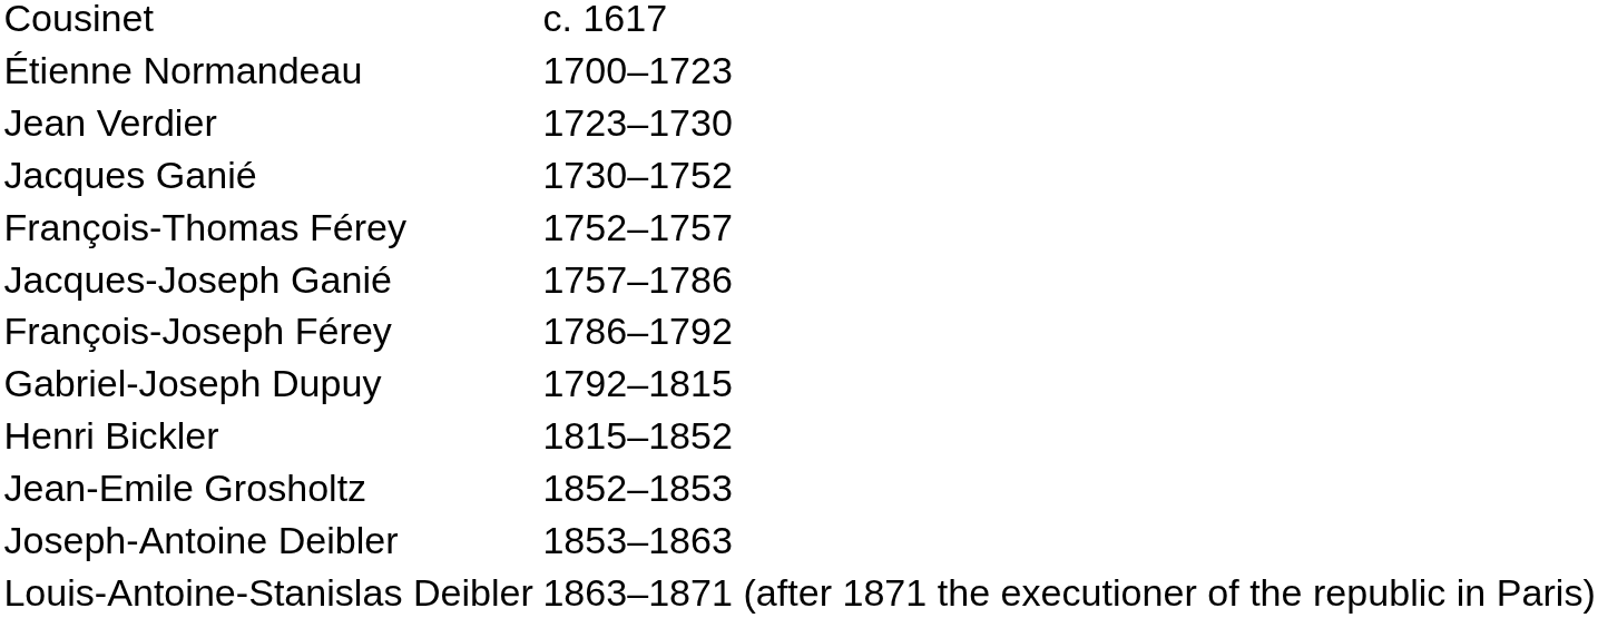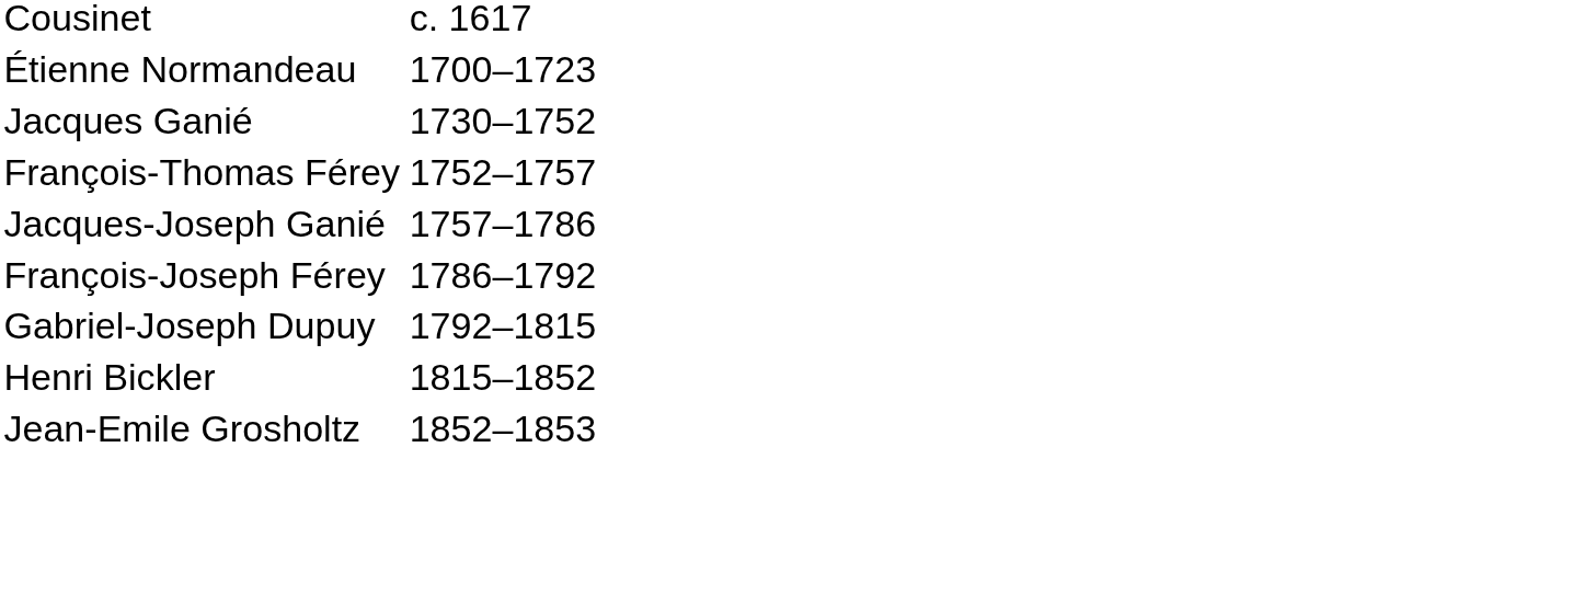 <table>
 <tr>
 <td>Cousinet</td>
 <td>c. 1617</td>
 </tr>
 <tr>
 <td>Étienne Normandeau</td>
 <td>1700–1723</td>
-</tr>
-<tr>
-<td>Jean Verdier</td>
-<td>1723–1730</td>
 </tr>
 <tr>
 <td>Jacques Ganié</td>
 <td>1730–1752</td>
 </tr>
 <tr>
 <td>François-Thomas Férey</td>
 <td>1752–1757</td>
 </tr>
 <tr>
 <td>Jacques-Joseph Ganié</td>
 <td>1757–1786</td>
 </tr>
 <tr>
 <td>François-Joseph Férey</td>
 <td>1786–1792</td>
 </tr>
 <tr>
 <td>Gabriel-Joseph Dupuy</td>
 <td>1792–1815</td>
 </tr>
 <tr>
 <td>Henri Bickler</td>
 <td>1815–1852</td>
 </tr>
 <tr>
 <td>Jean-Emile Grosholtz</td>
 <td>1852–1853</td>
 </tr>
-<tr>
-<td>Joseph-Antoine Deibler</td>
-<td>1853–1863</td>
-</tr>
-<tr>
-<td>Louis-Antoine-Stanislas Deibler</td>
-<td>1863–1871 (after 1871 the executioner of the republic in Paris)</td>
-</tr>
 </table>
